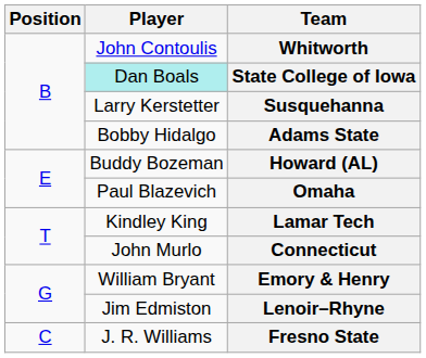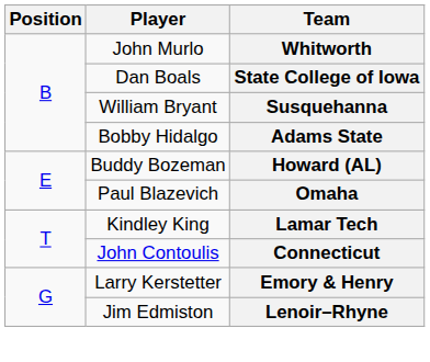 <table class="wikitable">
 <tr>
 <th>Position</th>
 <th>Player</th>
 <th>Team</th>
 </tr>
 <tr style="text-align:center;">
 <td rowspan="4"><a href='#'>B</a></td>
-<td><a href='#'>John Contoulis</a></td>
+<td>John Murlo</td>
 <th Style = >Whitworth</th>
 </tr>
 <tr style="text-align:center;">
-<td style="background: paleturquoise;">Dan Boals</td>
+<td>Dan Boals</td>
 <th Style = >State College of Iowa</th>
 </tr>
 <tr style="text-align:center;">
-<td>Larry Kerstetter</td>
+<td>William Bryant</td>
 <th Style = >Susquehanna</th>
 </tr>
 <tr style="text-align:center;">
 <td>Bobby Hidalgo</td>
 <th Style = >Adams State</th>
 </tr>
 <tr style="text-align:center;">
 <td rowspan="2"><a href='#'>E</a></td>
 <td>Buddy Bozeman</td>
 <th Style = >Howard (AL)</th>
 </tr>
 <tr style="text-align:center;">
 <td>Paul Blazevich</td>
 <th Style = >Omaha</th>
 </tr>
 <tr style="text-align:center;">
 <td rowspan="2"><a href='#'>T</a></td>
 <td>Kindley King</td>
 <th Style = >Lamar Tech</th>
 </tr>
 <tr style="text-align:center;">
-<td>John Murlo</td>
+<td><a href='#'>John Contoulis</a></td>
 <th Style = >Connecticut</th>
 </tr>
 <tr style="text-align:center;">
 <td rowspan="2"><a href='#'>G</a></td>
-<td>William Bryant</td>
+<td>Larry Kerstetter</td>
 <th Style = >Emory & Henry</th>
 </tr>
 <tr style="text-align:center;">
 <td>Jim Edmiston</td>
 <th Style = >Lenoir–Rhyne</th>
 </tr>
-<tr style="text-align:center;">
-<td><a href='#'>C</a></td>
-<td>J. R. Williams</td>
-<th Style = >Fresno State</th>
-</tr>
 </table>
